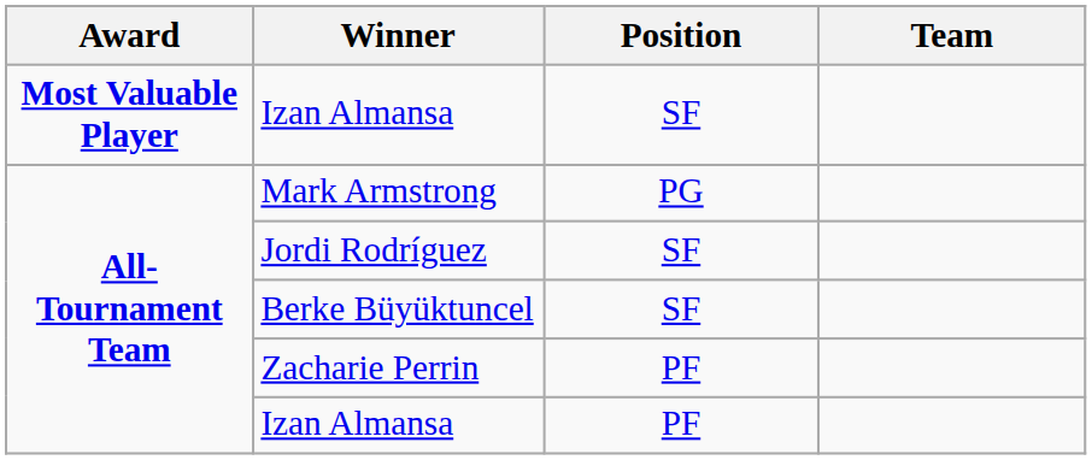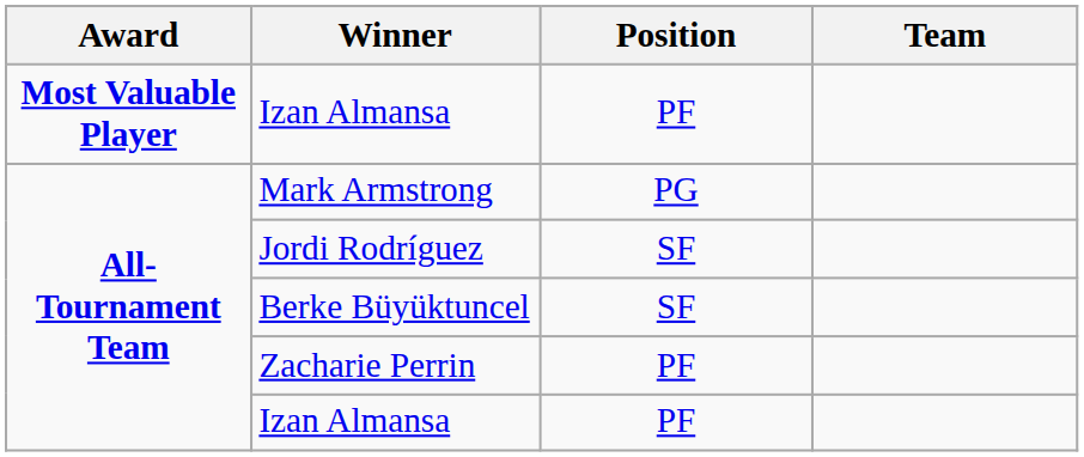 <table class="wikitable" style="width: 50%; text-align:center; font-size:90%">
 <tr>
 <th colspan=1 width=100>Award</th>
 <th width=125>Winner</th>
 <th width=125>Position</th>
 <th width=125>Team</th>
 </tr>
 <tr>
 <td><strong><a href='#'>Most Valuable Player</a></strong></td>
 <td align=left><a href='#'>Izan Almansa</a></td>
-<td align=center><a href='#'>SF</a></td>
+<td align=center><a href='#'>PF</a></td>
 <td align=left></td>
 </tr>
 <tr>
 <td rowspan=5><strong><a href='#'>All-Tournament Team</a></strong></td>
 <td align=left><a href='#'>Mark Armstrong</a></td>
 <td align=center><a href='#'>PG</a></td>
 <td align=left></td>
 </tr>
 <tr>
 <td align=left><a href='#'>Jordi Rodríguez</a></td>
 <td align=center><a href='#'>SF</a></td>
 <td align=left></td>
 </tr>
 <tr>
 <td align=left><a href='#'>Berke Büyüktuncel</a></td>
 <td align=center><a href='#'>SF</a></td>
 <td align=left></td>
 </tr>
 <tr>
 <td align=left><a href='#'>Zacharie Perrin</a></td>
 <td align=center><a href='#'>PF</a></td>
 <td align=left></td>
 </tr>
 <tr>
 <td align=left><a href='#'>Izan Almansa</a></td>
 <td align=center><a href='#'>PF</a></td>
 <td align=left></td>
 </tr>
 </table>
